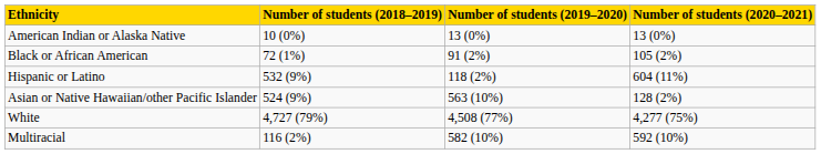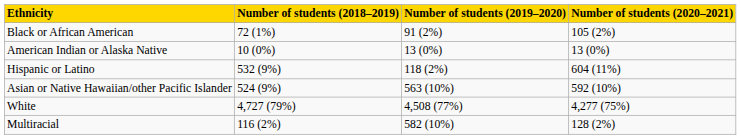 <table class="wikitable" style="font-size: 100%;" |>
 <tr>
 <td style="background:gold; color:black; text-align:left;"><strong>Ethnicity</strong></td>
 <td style="background:gold; color:black; text-align:left;"><strong>Number of students (2018–2019)</strong></td>
 <td style="background:gold; color:black; text-align:left;"><strong>Number of students (2019–2020)</strong></td>
 <td style="background:gold; color:black; text-align:left;"><strong>Number of students (2020–2021)</strong></td>
 </tr>
 <tr>
+<td>Black or African American</td>
+<td>72 (1%)</td>
+<td>91 (2%)</td>
+<td>105 (2%)</td>
+</tr>
+<tr>
 <td>American Indian or Alaska Native</td>
 <td>10 (0%)</td>
 <td>13 (0%)</td>
 <td>13 (0%)</td>
-</tr>
-<tr>
-<td>Black or African American</td>
-<td>72 (1%)</td>
-<td>91 (2%)</td>
-<td>105 (2%)</td>
 </tr>
 <tr>
 <td>Hispanic or Latino</td>
 <td>532 (9%)</td>
 <td>118 (2%)</td>
 <td>604 (11%)</td>
 </tr>
 <tr>
 <td>Asian or Native Hawaiian/other Pacific Islander</td>
 <td>524 (9%)</td>
 <td>563 (10%)</td>
-<td>128 (2%)</td>
+<td>592 (10%)</td>
 </tr>
 <tr>
 <td>White</td>
 <td>4,727 (79%)</td>
 <td>4,508 (77%)</td>
 <td>4,277 (75%)</td>
 </tr>
 <tr>
 <td>Multiracial</td>
 <td>116 (2%)</td>
 <td>582 (10%)</td>
-<td>592 (10%)</td>
+<td>128 (2%)</td>
 </tr>
 </table>
